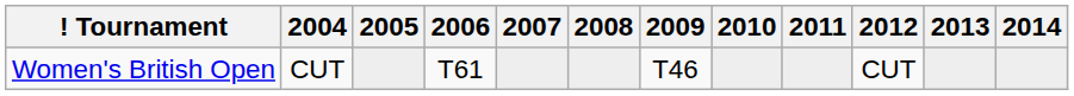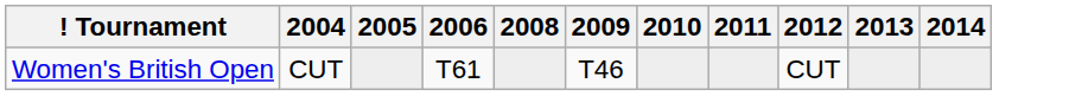 <table class="wikitable" style="font-size:95%;text-align:center;">
 <tr>
 <th>! Tournament</th>
 <th>2004</th>
 <th>2005</th>
 <th>2006</th>
-<th>2007</th>
 <th>2008</th>
 <th>2009</th>
 <th>2010</th>
 <th>2011</th>
 <th>2012</th>
 <th>2013</th>
 <th>2014</th>
 </tr>
 <tr>
 <td align=left><a href='#'>Women's British Open</a></td>
 <td>CUT</td>
 <td style="background:#eeeeee;"></td>
 <td>T61</td>
 <td style="background:#eeeeee;"></td>
-<td style="background:#eeeeee;"></td>
 <td>T46</td>
 <td style="background:#eeeeee;"></td>
 <td style="background:#eeeeee;"></td>
 <td>CUT</td>
 <td style="background:#eeeeee;"></td>
 <td style="background:#eeeeee;"></td>
 </tr>
 </table>
